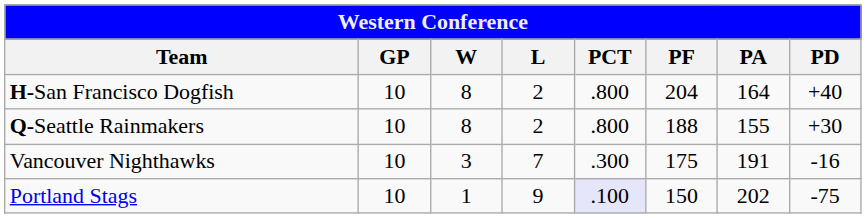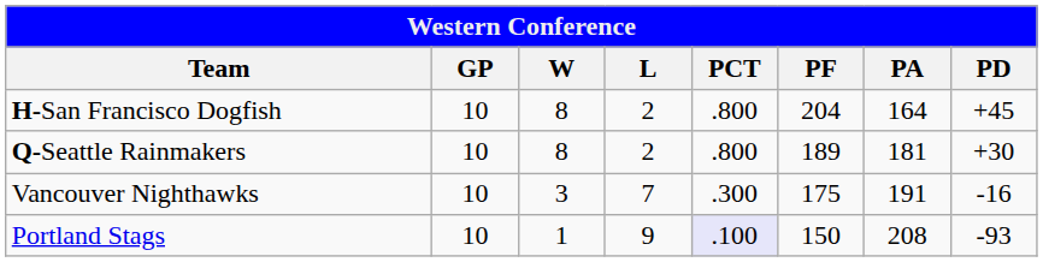 <table class="wikitable">
 <tr>
 <th colspan="9" style="background-color: blue; color: #eeeeee"><strong>Western Conference</strong></th>
 </tr>
 <tr>
 <th width=251>Team</th>
 <th width=45>GP</th>
 <th width=45>W</th>
 <th width=45>L</th>
 <th width=45>PCT</th>
 <th width=45>PF</th>
 <th width=45>PA</th>
 <th width=45>PD</th>
 </tr>
 <tr align="center">
 <td align="left"><strong>H-</strong>San Francisco Dogfish</td>
 <td>10</td>
 <td>8</td>
 <td>2</td>
 <td>.800</td>
 <td>204</td>
 <td>164</td>
-<td>+40</td>
+<td>+45</td>
 </tr>
 <tr align="center">
 <td align="left"><strong>Q-</strong>Seattle Rainmakers</td>
 <td>10</td>
 <td>8</td>
 <td>2</td>
 <td>.800</td>
-<td>188</td>
-<td>155</td>
+<td>189</td>
+<td>181</td>
 <td>+30</td>
 </tr>
 <tr align="center">
 <td align="left">Vancouver Nighthawks</td>
 <td>10</td>
 <td>3</td>
 <td>7</td>
 <td>.300</td>
 <td>175</td>
 <td>191</td>
 <td>-16</td>
 </tr>
 <tr align="center">
 <td align="left"><a href='#'>Portland Stags</a></td>
 <td>10</td>
 <td>1</td>
 <td>9</td>
 <td style="background: lavender;">.100</td>
 <td>150</td>
-<td>202</td>
-<td>-75</td>
+<td>208</td>
+<td>-93</td>
 </tr>
 </table>
